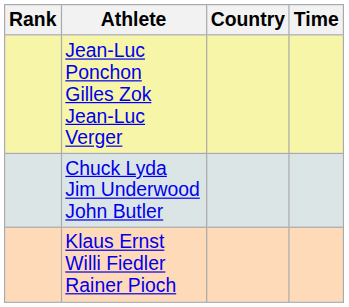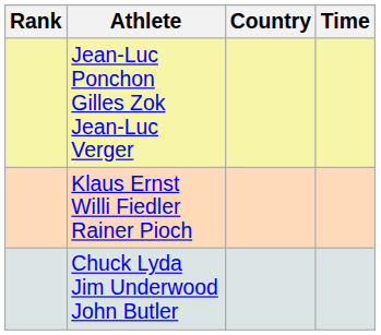 <table class="wikitable" width=45% style="font-size:100%; text-align:left;">
 <tr>
 <th>Rank</th>
 <th>Athlete</th>
 <th>Country</th>
 <th>Time</th>
 </tr>
 <tr bgcolor="#F7F6A8" >
 <td align=center></td>
 <td><a href='#'>Jean-Luc Ponchon</a><br><a href='#'>Gilles Zok</a><br><a href='#'>Jean-Luc Verger</a></td>
 <td></td>
 <td align="right"></td>
 </tr>
+<tr bgcolor="#FFDAB9">
+<td align=center></td>
+<td><a href='#'>Klaus Ernst</a><br><a href='#'>Willi Fiedler</a><br><a href='#'>Rainer Pioch</a></td>
+<td></td>
+<td align="right"></td>
+</tr>
 <tr bgcolor="#DCE5E5">
 <td align=center></td>
 <td><a href='#'>Chuck Lyda</a><br><a href='#'>Jim Underwood</a><br><a href='#'>John Butler</a></td>
 <td></td>
 <td align="right"></td>
 </tr>
-<tr bgcolor="#FFDAB9">
-<td align=center></td>
-<td><a href='#'>Klaus Ernst</a><br><a href='#'>Willi Fiedler</a><br><a href='#'>Rainer Pioch</a></td>
-<td></td>
-<td align="right"></td>
-</tr>
 </table>
